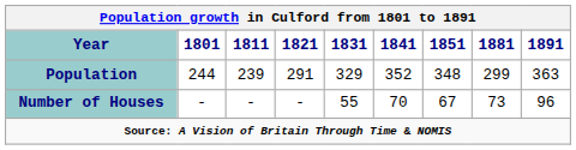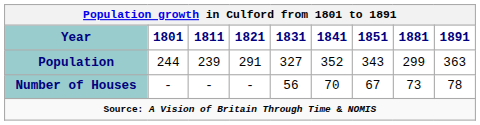 <table class="wikitable" style="font-size:90%;width:70%;border:0px;text-align:center;line-height:120%;">
 <tr>
 <th colspan="11" style="text-align:center;font-size:90%;"><a href='#'>Population growth</a> in Culford from 1801 to 1891</th>
 </tr>
 <tr>
 <th style="background: #99CCCC; color: #000080" height="17">Year</th>
 <th style="background: #FFFFFF; color:#000080;">1801</th>
 <th style="background: #FFFFFF; color:#000080;">1811</th>
 <th style="background: #FFFFFF; color:#000080;">1821</th>
 <th style="background: #FFFFFF; color:#000080;">1831</th>
 <th style="background: #FFFFFF; color:#000080;">1841</th>
 <th style="background: #FFFFFF; color:#000080;">1851</th>
 <th style="background: #FFFFFF; color:#000080;">1881</th>
 <th style="background: #FFFFFF; color:#000080;">1891</th>
 </tr>
 <tr Align="center">
 <th style="background: #99CCCC; color: #000080" height="17">Population</th>
 <td style="background: #FFFFFF; color: black;">244</td>
 <td style="background: #FFFFFF; color: black;">239</td>
 <td style="background: #FFFFFF; color: black;">291</td>
-<td style="background: #FFFFFF; color: black;">329</td>
+<td style="background: #FFFFFF; color: black;">327</td>
 <td style="background: #FFFFFF; color: black;">352</td>
-<td style="background: #FFFFFF; color: black;">348</td>
+<td style="background: #FFFFFF; color: black;">343</td>
 <td style="background: #FFFFFF; color: black;">299</td>
 <td style="background: #FFFFFF; color: black;">363</td>
 </tr>
 <tr Align="center">
 <th style="background: #99CCCC; color: #000080" height="17">Number of Houses</th>
 <td style="background: #FFFFFF; color: black;">-</td>
 <td style="background: #FFFFFF; color: black;">-</td>
 <td style="background: #FFFFFF; color: black;">-</td>
-<td style="background: #FFFFFF; color: black;">55</td>
+<td style="background: #FFFFFF; color: black;">56</td>
 <td style="background: #FFFFFF; color: black;">70</td>
 <td style="background: #FFFFFF; color: black;">67</td>
 <td style="background: #FFFFFF; color: black;">73</td>
-<td style="background: #FFFFFF; color: black;">96</td>
+<td style="background: #FFFFFF; color: black;">78</td>
 </tr>
 <tr>
 <td colspan="11" style="text-align:center;font-size:90%;"><small><strong>Source: <em>A Vision of Britain Through Time</em> & <em>NOMIS</em></strong></small></td>
 </tr>
 </table>
